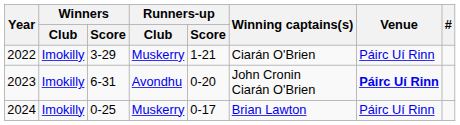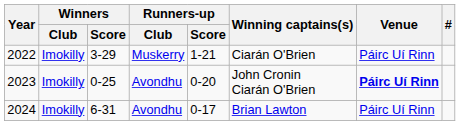 <table class="wikitable sortable" style="text-align:left;">
 <tr>
 <th rowspan="2">Year</th>
 <th colspan="2">Winners</th>
 <th colspan="2">Runners-up</th>
 <th rowspan="2">Winning captains(s)</th>
 <th rowspan="2">Venue</th>
 <th rowspan="2">#</th>
 </tr>
 <tr>
 <th>Club</th>
 <th>Score</th>
 <th>Club</th>
 <th>Score</th>
 </tr>
 <tr>
 <td>2022</td>
 <td><a href='#'>Imokilly</a></td>
 <td>3-29</td>
 <td><a href='#'>Muskerry</a></td>
 <td>1-21</td>
 <td>Ciarán O'Brien</td>
 <td><a href='#'>Páirc Uí Rinn</a></td>
 <td></td>
 </tr>
 <tr>
 <td>2023</td>
 <td><a href='#'>Imokilly</a></td>
-<td>6-31</td>
+<td>0-25</td>
 <td><a href='#'>Avondhu</a></td>
 <td>0-20</td>
 <td>John Cronin<br>Ciarán O'Brien</td>
 <td><strong><a href='#'>Páirc Uí Rinn</a></strong></td>
 <td></td>
 </tr>
 <tr>
 <td>2024</td>
 <td><a href='#'>Imokilly</a></td>
-<td>0-25</td>
-<td><a href='#'>Muskerry</a></td>
+<td>6-31</td>
+<td><a href='#'>Avondhu</a></td>
 <td>0-17</td>
 <td><a href='#'>Brian Lawton</a></td>
 <td><a href='#'>Páirc Uí Rinn</a></td>
 <td></td>
 </tr>
 </table>
